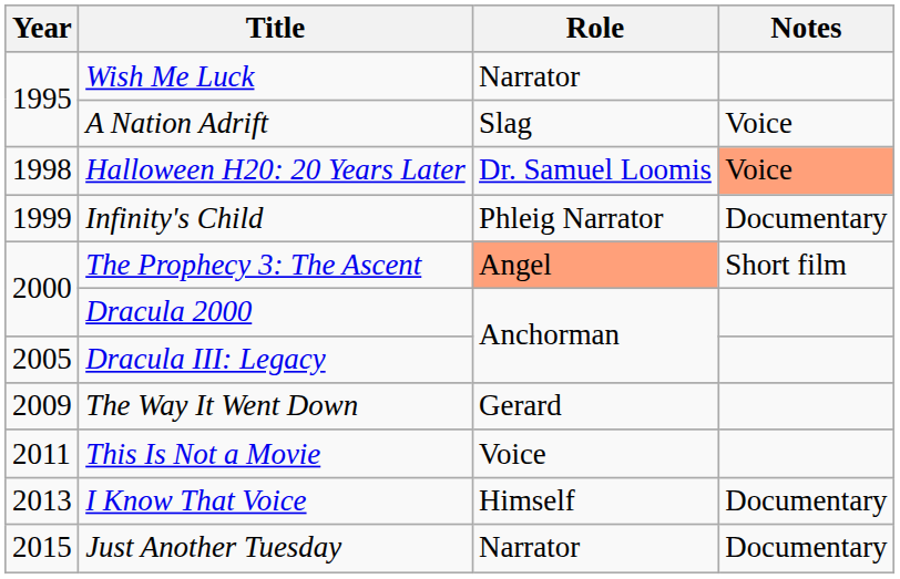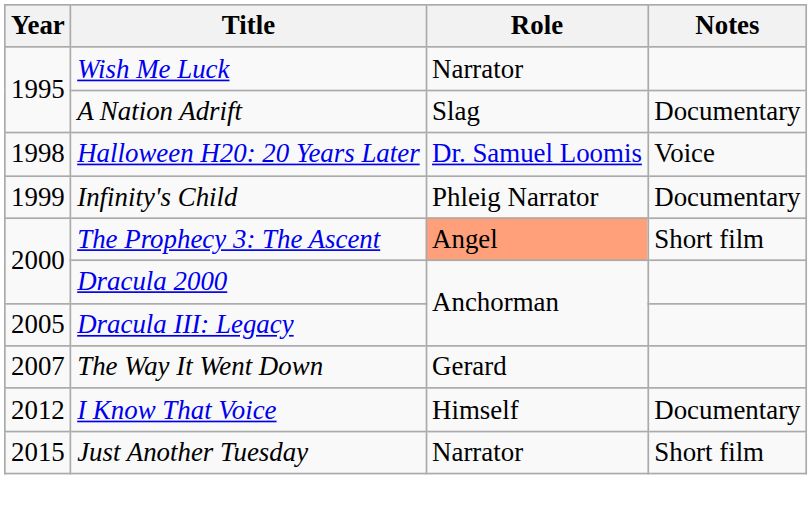 <table class="wikitable sortable">
 <tr>
 <th>Year</th>
 <th>Title</th>
 <th>Role</th>
 <th>Notes</th>
 </tr>
 <tr>
 <td rowspan="2">1995</td>
 <td><em><a href='#'>Wish Me Luck</a></em></td>
 <td>Narrator</td>
 <td></td>
 </tr>
 <tr>
 <td><em>A Nation Adrift</em></td>
 <td>Slag</td>
-<td>Voice</td>
+<td>Documentary</td>
 </tr>
 <tr>
 <td>1998</td>
 <td><em><a href='#'>Halloween H20: 20 Years Later</a></em></td>
 <td><a href='#'>Dr. Samuel Loomis</a></td>
-<td style="background: lightsalmon;">Voice</td>
+<td>Voice</td>
 </tr>
 <tr>
 <td>1999</td>
 <td><em>Infinity's Child</em></td>
 <td>Phleig Narrator</td>
 <td>Documentary</td>
 </tr>
 <tr>
 <td rowspan="2">2000</td>
 <td><em><a href='#'>The Prophecy 3: The Ascent</a></em></td>
 <td style="background: lightsalmon;">Angel</td>
 <td>Short film</td>
 </tr>
 <tr>
 <td><em><a href='#'>Dracula 2000</a></em></td>
 <td rowspan="2">Anchorman</td>
 <td></td>
 </tr>
 <tr>
 <td>2005</td>
 <td><em><a href='#'>Dracula III: Legacy</a></em></td>
 <td></td>
 </tr>
 <tr>
-<td>2009</td>
+<td>2007</td>
 <td><em>The Way It Went Down</em></td>
 <td>Gerard</td>
 <td></td>
 </tr>
 <tr>
-<td>2011</td>
-<td><em><a href='#'>This Is Not a Movie</a></em></td>
-<td>Voice</td>
-<td></td>
-</tr>
-<tr>
-<td>2013</td>
+<td>2012</td>
 <td><em><a href='#'>I Know That Voice</a></em></td>
 <td>Himself</td>
 <td>Documentary</td>
 </tr>
 <tr>
 <td>2015</td>
 <td><em>Just Another Tuesday</em></td>
 <td>Narrator</td>
-<td>Documentary</td>
+<td>Short film</td>
 </tr>
 </table>
